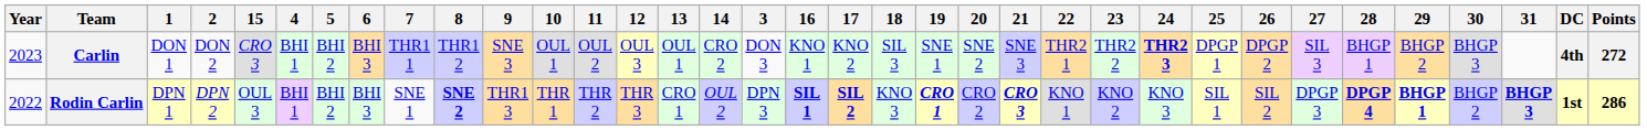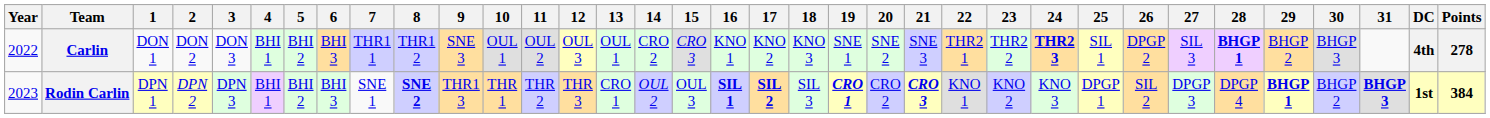 <table class="wikitable" style="text-align:center; font-size:85%">
 <tr>
 <th>Year</th>
 <th>Team</th>
 <th>1</th>
 <th>2</th>
-<th>15</th>
+<th>3</th>
 <th>4</th>
 <th>5</th>
 <th>6</th>
 <th>7</th>
 <th>8</th>
 <th>9</th>
 <th>10</th>
 <th>11</th>
 <th>12</th>
 <th>13</th>
 <th>14</th>
-<th>3</th>
+<th>15</th>
 <th>16</th>
 <th>17</th>
 <th>18</th>
 <th>19</th>
 <th>20</th>
 <th>21</th>
 <th>22</th>
 <th>23</th>
 <th>24</th>
 <th>25</th>
 <th>26</th>
 <th>27</th>
 <th>28</th>
 <th>29</th>
 <th>30</th>
 <th>31</th>
 <th>DC</th>
 <th>Points</th>
 </tr>
 <tr>
-<td><a href='#'>2023</a></td>
+<td><a href='#'>2022</a></td>
 <th><a href='#'>Carlin</a></th>
 <td style="background:#;"><a href='#'>DON<br>1</a><br></td>
 <td style="background:#;"><a href='#'>DON<br>2</a><br></td>
-<td style="background:#DFDFDF;"><em><a href='#'>CRO<br>3</a></em><br></td>
+<td style="background:#;"><a href='#'>DON<br>3</a><br></td>
 <td style="background:#DFFFDF;"><a href='#'>BHI<br>1</a><br></td>
 <td style="background:#DFFFDF;"><a href='#'>BHI<br>2</a><br></td>
 <td style="background:#FFDF9F;"><a href='#'>BHI<br>3</a><br></td>
 <td style="background:#CFCFFF;"><a href='#'>THR1<br>1</a><br></td>
 <td style="background:#CFCFFF;"><a href='#'>THR1<br>2</a><br></td>
 <td style="background:#FFDF9F;"><a href='#'>SNE<br>3</a><br></td>
 <td style="background:#DFDFDF;"><a href='#'>OUL<br>1</a><br></td>
 <td style="background:#DFDFDF;"><a href='#'>OUL<br>2</a><br></td>
 <td style="background:#FFFFBF;"><a href='#'>OUL<br>3</a><br></td>
 <td style="background:#DFFFDF;"><a href='#'>OUL<br>1</a><br></td>
 <td style="background:#DFFFDF;"><a href='#'>CRO<br>2</a><br></td>
-<td style="background:#;"><a href='#'>DON<br>3</a><br></td>
+<td style="background:#DFDFDF;"><em><a href='#'>CRO<br>3</a></em><br></td>
 <td style="background:#DFFFDF;"><a href='#'>KNO<br>1</a><br></td>
 <td style="background:#DFFFDF;"><a href='#'>KNO<br>2</a><br></td>
-<td style="background:#DFFFDF;"><a href='#'>SIL<br>3</a><br></td>
+<td style="background:#DFFFDF;"><a href='#'>KNO<br>3</a><br></td>
 <td style="background:#DFFFDF;"><a href='#'>SNE<br>1</a><br></td>
 <td style="background:#DFFFDF;"><a href='#'>SNE<br>2</a><br></td>
 <td style="background:#CFCFFF;"><a href='#'>SNE<br>3</a><br></td>
 <td style="background:#FFDF9F;"><a href='#'>THR2<br>1</a><br></td>
 <td style="background:#DFFFDF;"><a href='#'>THR2<br>2</a><br></td>
 <td style="background:#FFDF9F;"><strong><a href='#'>THR2<br>3</a><br></strong></td>
-<td style="background:#FFFFBF;"><a href='#'>DPGP<br>1</a><br></td>
+<td style="background:#FFFFBF;"><a href='#'>SIL<br>1</a><br></td>
 <td style="background:#FFDF9F;"><a href='#'>DPGP<br>2</a><br></td>
 <td style="background:#EFCFFF;"><a href='#'>SIL<br>3</a><br></td>
-<td style="background:#EFCFFF;"><a href='#'>BHGP<br>1</a><br></td>
+<td style="background:#EFCFFF;"><strong><a href='#'>BHGP<br>1</a><br></strong></td>
 <td style="background:#FFDF9F;"><a href='#'>BHGP<br>2</a><br></td>
 <td style="background:#DFDFDF;"><a href='#'>BHGP<br>3</a><br></td>
 <td></td>
 <th>4th</th>
-<th>272</th>
+<th>278</th>
 </tr>
 <tr>
-<td><a href='#'>2022</a></td>
+<td><a href='#'>2023</a></td>
 <th nowrap><a href='#'>Rodin Carlin</a></th>
 <td style="background:#FFFFBF;"><a href='#'>DPN<br>1</a><br></td>
 <td style="background:#FFFFBF;"><em><a href='#'>DPN<br>2</a></em><br></td>
-<td style="background:#DFFFDF;"><a href='#'>OUL<br>3</a><br></td>
+<td style="background:#DFFFDF;"><a href='#'>DPN<br>3</a><br></td>
 <td style="background:#EFCFFF;"><a href='#'>BHI<br>1</a><br></td>
 <td style="background:#DFFFDF;"><a href='#'>BHI<br>2</a><br></td>
 <td style="background:#DFFFDF;"><a href='#'>BHI<br>3</a><br></td>
 <td style="background:#;"><a href='#'>SNE<br>1</a><br></td>
 <td style="background:#CFCFFF;"><strong><a href='#'>SNE<br>2</a><br></strong></td>
 <td style="background:#FFDF9F;"><a href='#'>THR1<br>3</a><br></td>
 <td style="background:#FFDF9F;"><a href='#'>THR<br>1</a><br></td>
 <td style="background:#CFCFFF;"><a href='#'>THR<br>2</a><br></td>
 <td style="background:#FFDF9F;"><a href='#'>THR<br>3</a><br></td>
 <td style="background:#DFFFDF;"><a href='#'>CRO<br>1</a><br></td>
 <td style="background:#CFCFFF;"><em><a href='#'>OUL<br>2</a></em><br></td>
-<td style="background:#DFFFDF;"><a href='#'>DPN<br>3</a><br></td>
+<td style="background:#DFFFDF;"><a href='#'>OUL<br>3</a><br></td>
 <td style="background:#CFCFFF;"><strong><a href='#'>SIL<br>1</a><br></strong></td>
 <td style="background:#FFDF9F;"><strong><a href='#'>SIL<br>2</a><br></strong></td>
-<td style="background:#DFFFDF;"><a href='#'>KNO<br>3</a><br></td>
+<td style="background:#DFFFDF;"><a href='#'>SIL<br>3</a><br></td>
 <td style="background:#FFFFBF;"><strong><em><a href='#'>CRO<br>1</a></em></strong><br></td>
 <td style="background:#CFCFFF;"><a href='#'>CRO<br>2</a><br></td>
 <td style="background:#FFFFBF;"><strong><em><a href='#'>CRO<br>3</a></em></strong><br></td>
 <td style="background:#DFDFDF;"><a href='#'>KNO<br>1</a><br></td>
 <td style="background:#CFCFFF;"><a href='#'>KNO<br>2</a><br></td>
 <td style="background:#DFFFDF;"><a href='#'>KNO<br>3</a><br></td>
-<td style="background:#FFFFBF;"><a href='#'>SIL<br>1</a><br></td>
+<td style="background:#FFFFBF;"><a href='#'>DPGP<br>1</a><br></td>
 <td style="background:#FFDF9F;"><a href='#'>SIL<br>2</a><br></td>
 <td style="background:#DFFFDF;"><a href='#'>DPGP<br>3</a><br></td>
-<td style="background:#FFDF9F;"><strong><a href='#'>DPGP<br>4</a><br></strong></td>
+<td style="background:#FFDF9F;"><a href='#'>DPGP<br>4</a><br></td>
 <td style="background:#FFFFBF;"><strong><a href='#'>BHGP<br>1</a></strong><br></td>
 <td style="background:#CFCFFF;"><a href='#'>BHGP<br>2</a><br></td>
 <td style="background:#DFDFDF;"><strong><a href='#'>BHGP<br>3</a></strong><br></td>
 <th style="background:#FFFFBF">1st</th>
-<th style="background:#FFFFBF">286</th>
+<th style="background:#FFFFBF">384</th>
 </tr>
 </table>
